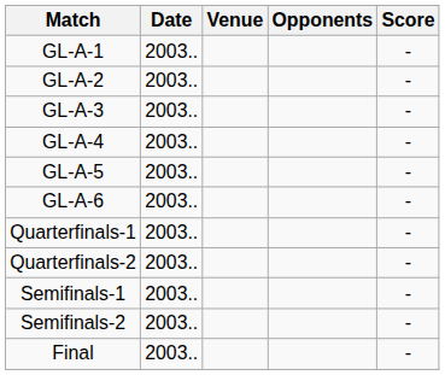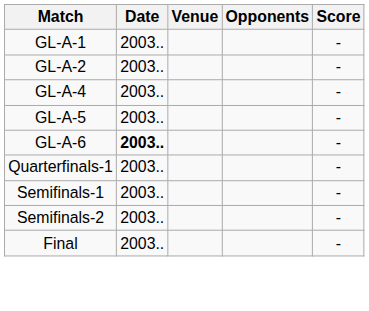 <table class="wikitable" style="text-align:center;">
 <tr>
 <th>Match</th>
 <th>Date</th>
 <th>Venue</th>
 <th>Opponents</th>
 <th>Score</th>
 </tr>
 <tr>
 <td>GL-A-1</td>
 <td>2003..</td>
 <td></td>
 <td></td>
 <td>-</td>
 </tr>
 <tr>
 <td>GL-A-2</td>
 <td>2003..</td>
 <td></td>
 <td></td>
 <td>-</td>
 </tr>
 <tr>
-<td>GL-A-3</td>
-<td>2003..</td>
-<td></td>
-<td></td>
-<td>-</td>
-</tr>
-<tr>
 <td>GL-A-4</td>
 <td>2003..</td>
 <td></td>
 <td></td>
 <td>-</td>
 </tr>
 <tr>
 <td>GL-A-5</td>
 <td>2003..</td>
 <td></td>
 <td></td>
 <td>-</td>
 </tr>
 <tr>
 <td>GL-A-6</td>
-<td>2003..</td>
+<td><strong>2003..</strong></td>
 <td></td>
 <td></td>
 <td>-</td>
 </tr>
 <tr>
 <td>Quarterfinals-1</td>
-<td>2003..</td>
-<td></td>
-<td></td>
-<td>-</td>
-</tr>
-<tr>
-<td>Quarterfinals-2</td>
 <td>2003..</td>
 <td></td>
 <td></td>
 <td>-</td>
 </tr>
 <tr>
 <td>Semifinals-1</td>
 <td>2003..</td>
 <td></td>
 <td></td>
 <td>-</td>
 </tr>
 <tr>
 <td>Semifinals-2</td>
 <td>2003..</td>
 <td></td>
 <td></td>
 <td>-</td>
 </tr>
 <tr>
 <td>Final</td>
 <td>2003..</td>
 <td></td>
 <td></td>
 <td>-</td>
 </tr>
 </table>
